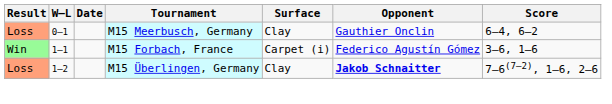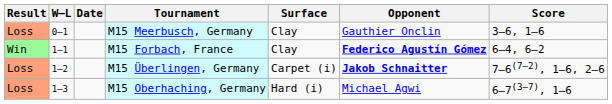 <table class="sortable wikitable nowrap">
 <tr>
 <th>Result</th>
 <th class="unsortable">W–L</th>
 <th>Date</th>
 <th>Tournament</th>
 <th>Surface</th>
 <th>Opponent</th>
 <th class="unsortable">Score</th>
 </tr>
 <tr>
 <td bgcolor=FFA07A>Loss</td>
 <td><small>0–1</small></td>
 <td></td>
 <td style="background:#cffcff;">M15 <a href='#'>Meerbusch</a>, Germany</td>
 <td>Clay</td>
 <td> <a href='#'>Gauthier Onclin</a></td>
-<td>6–4, 6–2</td>
+<td>3–6, 1–6</td>
 </tr>
 <tr>
 <td bgcolor=98FB98>Win</td>
 <td><small>1–1</small></td>
 <td></td>
 <td bgcolor=cffcff>M15 <a href='#'>Forbach</a>, France</td>
-<td>Carpet (i)</td>
-<td> <a href='#'>Federico Agustín Gómez</a></td>
-<td>3–6, 1–6</td>
+<td>Clay</td>
+<td><strong> <a href='#'>Federico Agustín Gómez</a></strong></td>
+<td>6–4, 6–2</td>
 </tr>
 <tr>
 <td bgcolor=FFA07A>Loss</td>
 <td><small>1–2</small></td>
 <td></td>
 <td bgcolor=cffcff>M15 <a href='#'>Überlingen</a>, Germany</td>
-<td>Clay</td>
+<td>Carpet (i)</td>
 <td><strong> <a href='#'>Jakob Schnaitter</a></strong></td>
 <td>7–6<sup>(7–2)</sup>, 1–6, 2–6</td>
 </tr>
+<tr>
+<td bgcolor=FFA07A>Loss</td>
+<td><small>1–3</small></td>
+<td></td>
+<td bgcolor=cffcff>M15 <a href='#'>Oberhaching</a>, Germany</td>
+<td>Hard (i)</td>
+<td> <a href='#'>Michael Agwi</a></td>
+<td>6–7<sup>(3–7)</sup>, 1–6</td>
+</tr>
 </table>
